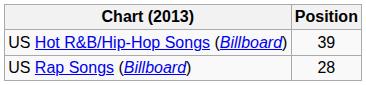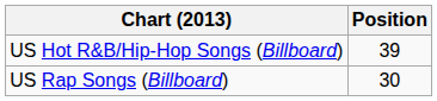 <table class="wikitable">
 <tr>
 <th scope="col">Chart (2013)</th>
 <th scope="col">Position</th>
 </tr>
 <tr>
 <td>US <a href='#'>Hot R&B/Hip-Hop Songs</a> (<em><a href='#'>Billboard</a></em>)</td>
 <td style="text-align:center;">39</td>
 </tr>
 <tr>
 <td>US <a href='#'>Rap Songs</a> (<em><a href='#'>Billboard</a></em>)</td>
-<td style="text-align:center;">28</td>
+<td style="text-align:center;">30</td>
 </tr>
 <tr>
 </tr>
 </table>
